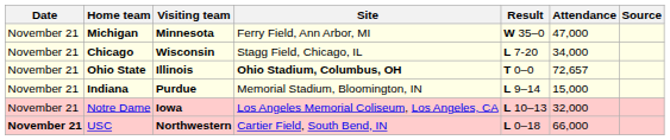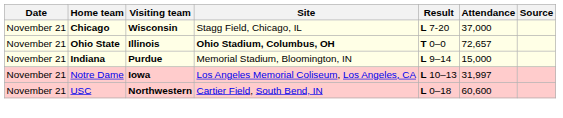 <table class="wikitable" style="font-size:95%;">
 <tr>
 <th>Date</th>
 <th>Home team</th>
 <th>Visiting team</th>
 <th>Site</th>
 <th>Result</th>
 <th>Attendance</th>
 <th class="unsortable">Source</th>
 </tr>
 <tr bgcolor=#ffffe6>
 <td>November 21</td>
-<td><strong>Michigan</strong></td>
-<td><strong>Minnesota</strong></td>
-<td>Ferry Field, Ann Arbor, MI</td>
-<td><strong>W</strong> 35–0</td>
-<td>47,000</td>
-<td></td>
-</tr>
-<tr bgcolor=#ffffe6>
-<td>November 21</td>
 <td><strong>Chicago</strong></td>
 <td><strong>Wisconsin</strong></td>
 <td>Stagg Field, Chicago, IL</td>
 <td><strong>L</strong> 7-20</td>
-<td>34,000</td>
+<td>37,000</td>
 <td></td>
 </tr>
 <tr bgcolor=#ffffe6>
 <td>November 21</td>
 <td><strong>Ohio State</strong></td>
 <td><strong>Illinois</strong></td>
 <td><strong>Ohio Stadium, Columbus, OH</strong></td>
 <td><strong>T</strong> 0–0</td>
 <td>72,657</td>
 <td></td>
 </tr>
 <tr bgcolor=#ffffe6>
 <td>November 21</td>
 <td><strong>Indiana</strong></td>
 <td><strong>Purdue</strong></td>
 <td>Memorial Stadium, Bloomington, IN</td>
 <td><strong>L</strong> 9–14</td>
 <td>15,000</td>
 <td></td>
 </tr>
 <tr bgcolor=#ffcccc>
 <td>November 21</td>
 <td><a href='#'>Notre Dame</a></td>
 <td><strong>Iowa</strong></td>
 <td><a href='#'>Los Angeles Memorial Coliseum</a>, <a href='#'>Los Angeles, CA</a></td>
 <td><strong>L</strong> 10–13</td>
-<td>32,000</td>
+<td>31,997</td>
 <td></td>
 </tr>
 <tr bgcolor=#ffcccc>
-<td><strong>November 21</strong></td>
+<td>November 21</td>
 <td><a href='#'>USC</a></td>
 <td><strong>Northwestern</strong></td>
 <td><a href='#'>Cartier Field</a>, <a href='#'>South Bend, IN</a></td>
 <td><strong>L</strong> 0–18</td>
-<td>66,000</td>
+<td>60,600</td>
 <td></td>
 </tr>
 </table>
